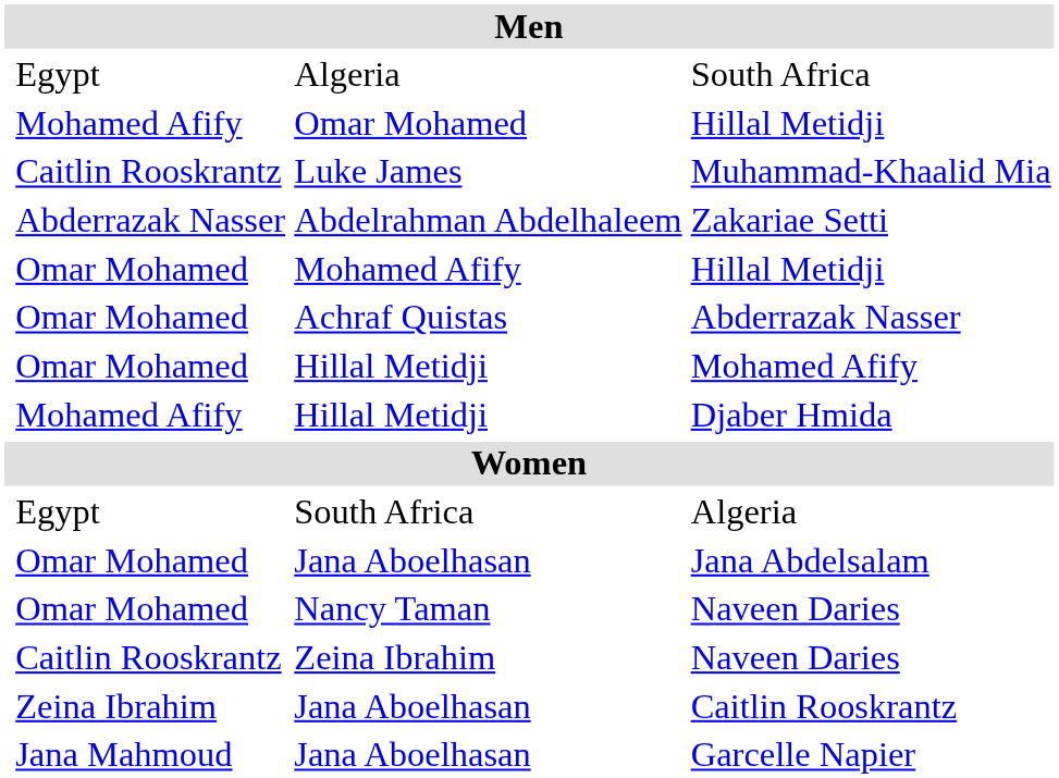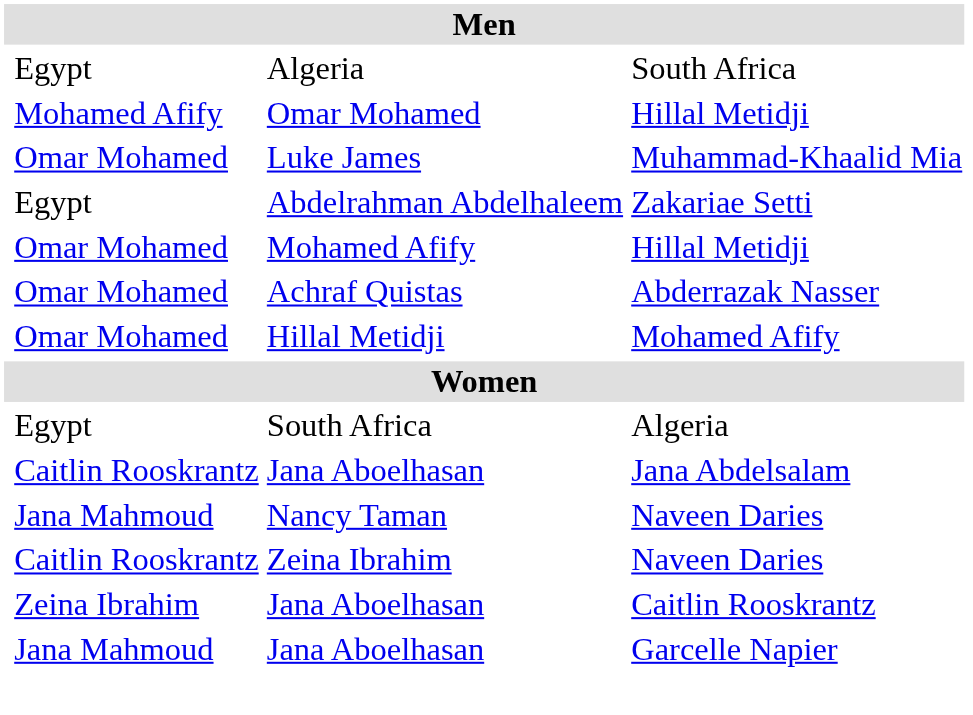 <table>
 <tr bgcolor="DFDFDF">
 <td colspan="4" align="center"><strong>Men</strong></td>
 </tr>
 <tr>
 <th scope=row style="text-align:left"></th>
 <td> Egypt<br></td>
 <td> Algeria<br></td>
 <td valign=top> South Africa<br></td>
 </tr>
 <tr>
 <th scope=row style="text-align:left"></th>
 <td> <a href='#'>Mohamed Afify</a></td>
 <td> <a href='#'>Omar Mohamed</a></td>
 <td> <a href='#'>Hillal Metidji</a></td>
 </tr>
 <tr>
 <th scope=row style="text-align:left"></th>
-<td> <a href='#'>Caitlin Rooskrantz</a></td>
+<td> <a href='#'>Omar Mohamed</a></td>
 <td> <a href='#'>Luke James</a></td>
 <td> <a href='#'>Muhammad-Khaalid Mia</a></td>
 </tr>
 <tr>
 <th scope=row style="text-align:left"></th>
-<td> <a href='#'>Abderrazak Nasser</a></td>
+<td> Egypt<br></td>
 <td> <a href='#'>Abdelrahman Abdelhaleem</a></td>
 <td> <a href='#'>Zakariae Setti</a></td>
 </tr>
 <tr>
 <th scope=row style="text-align:left"></th>
 <td> <a href='#'>Omar Mohamed</a></td>
 <td> <a href='#'>Mohamed Afify</a></td>
 <td> <a href='#'>Hillal Metidji</a></td>
 </tr>
 <tr>
 <th scope=row style="text-align:left"></th>
 <td> <a href='#'>Omar Mohamed</a></td>
 <td> <a href='#'>Achraf Quistas</a></td>
 <td> <a href='#'>Abderrazak Nasser</a></td>
 </tr>
 <tr>
 <th scope=row style="text-align:left"></th>
 <td> <a href='#'>Omar Mohamed</a></td>
 <td> <a href='#'>Hillal Metidji</a></td>
 <td> <a href='#'>Mohamed Afify</a></td>
 </tr>
-<tr>
-<th scope=row style="text-align:left"></th>
-<td> <a href='#'>Mohamed Afify</a></td>
-<td> <a href='#'>Hillal Metidji</a></td>
-<td> <a href='#'>Djaber Hmida</a></td>
-</tr>
 <tr bgcolor="DFDFDF">
 <td colspan="4" align="center"><strong>Women</strong></td>
 </tr>
 <tr>
 <th scope=row style="text-align:left"></th>
 <td> Egypt<br></td>
 <td> South Africa<br></td>
 <td> Algeria<br></td>
 </tr>
 <tr>
 <th scope=row style="text-align:left"></th>
-<td> <a href='#'>Omar Mohamed</a></td>
+<td> <a href='#'>Caitlin Rooskrantz</a></td>
 <td> <a href='#'>Jana Aboelhasan</a></td>
 <td> <a href='#'>Jana Abdelsalam</a></td>
 </tr>
 <tr>
 <th scope=row style="text-align:left"></th>
-<td> <a href='#'>Omar Mohamed</a></td>
+<td> <a href='#'>Jana Mahmoud</a></td>
 <td> <a href='#'>Nancy Taman</a></td>
 <td> <a href='#'>Naveen Daries</a></td>
 </tr>
 <tr>
 <th scope=row style="text-align:left"></th>
 <td> <a href='#'>Caitlin Rooskrantz</a></td>
 <td> <a href='#'>Zeina Ibrahim</a></td>
 <td> <a href='#'>Naveen Daries</a></td>
 </tr>
 <tr>
 <th scope=row style="text-align:left"></th>
 <td> <a href='#'>Zeina Ibrahim</a></td>
 <td> <a href='#'>Jana Aboelhasan</a></td>
 <td> <a href='#'>Caitlin Rooskrantz</a></td>
 </tr>
 <tr>
 <th scope=row style="text-align:left"></th>
 <td> <a href='#'>Jana Mahmoud</a></td>
 <td> <a href='#'>Jana Aboelhasan</a></td>
 <td> <a href='#'>Garcelle Napier</a></td>
 </tr>
 </table>
